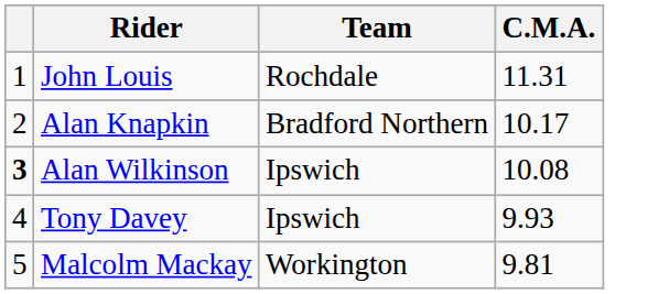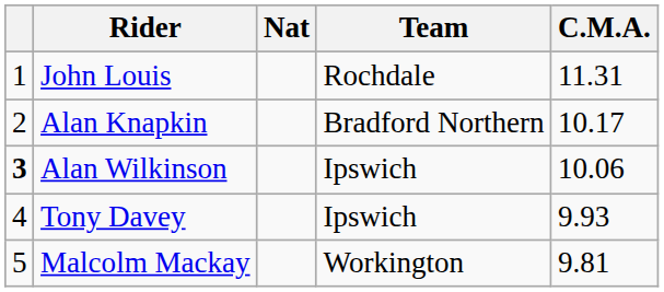 <table class=wikitable>
 <tr>
 <th></th>
 <th>Rider</th>
+<th>Nat</th>
 <th>Team</th>
 <th>C.M.A.</th>
 </tr>
 <tr>
 <td align="center">1</td>
 <td><a href='#'>John Louis</a></td>
+<td></td>
 <td>Rochdale</td>
 <td>11.31</td>
 </tr>
 <tr>
 <td align="center">2</td>
 <td><a href='#'>Alan Knapkin</a></td>
+<td></td>
 <td>Bradford Northern</td>
 <td>10.17</td>
 </tr>
 <tr>
 <td align="center"><strong>3</strong></td>
 <td><a href='#'>Alan Wilkinson</a></td>
+<td></td>
 <td>Ipswich</td>
-<td>10.08</td>
+<td>10.06</td>
 </tr>
 <tr>
 <td align="center">4</td>
 <td><a href='#'>Tony Davey</a></td>
+<td></td>
 <td>Ipswich</td>
 <td>9.93</td>
 </tr>
 <tr>
 <td align="center">5</td>
 <td><a href='#'>Malcolm Mackay</a></td>
+<td></td>
 <td>Workington</td>
 <td>9.81</td>
 </tr>
 </table>
